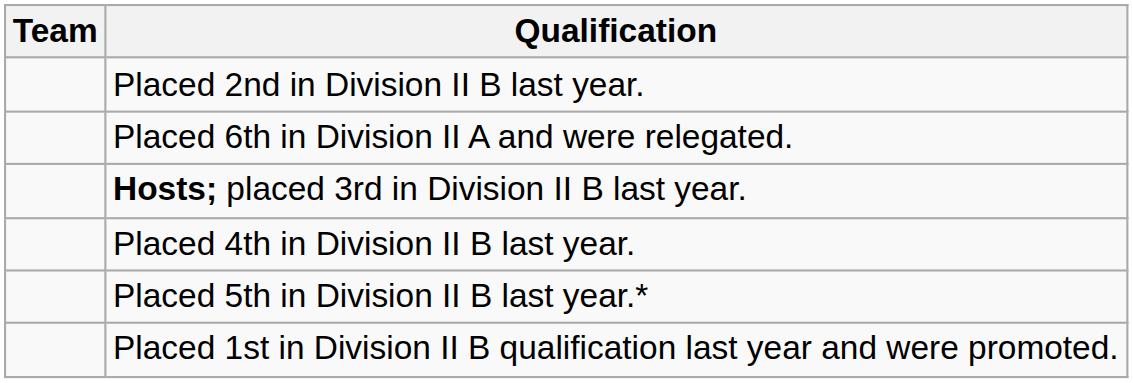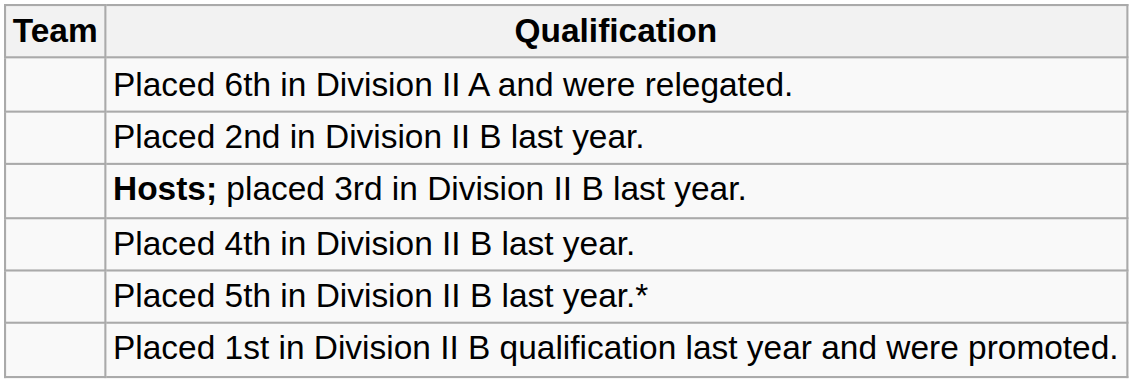 <table class="wikitable">
 <tr>
 <th>Team</th>
 <th>Qualification</th>
 </tr>
 <tr>
 <td></td>
-<td>Placed 2nd in Division II B last year.</td>
+<td>Placed 6th in Division II A and were relegated.</td>
 </tr>
 <tr>
 <td></td>
-<td>Placed 6th in Division II A and were relegated.</td>
+<td>Placed 2nd in Division II B last year.</td>
 </tr>
 <tr>
 <td></td>
 <td><strong>Hosts;</strong> placed 3rd in Division II B last year.</td>
 </tr>
 <tr>
 <td></td>
 <td>Placed 4th in Division II B last year.</td>
 </tr>
 <tr>
 <td></td>
 <td>Placed 5th in Division II B last year.*</td>
 </tr>
 <tr>
 <td></td>
 <td>Placed 1st in Division II B qualification last year and were promoted.</td>
 </tr>
 </table>
